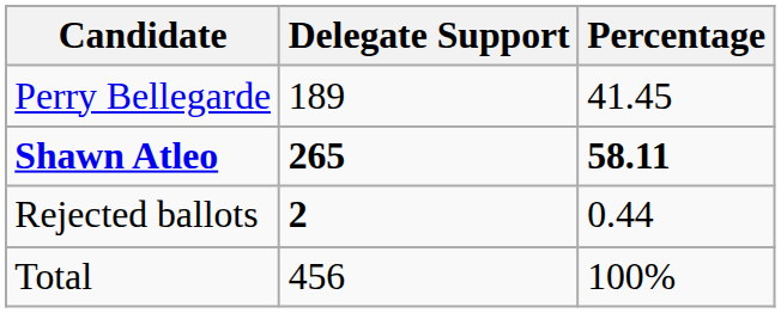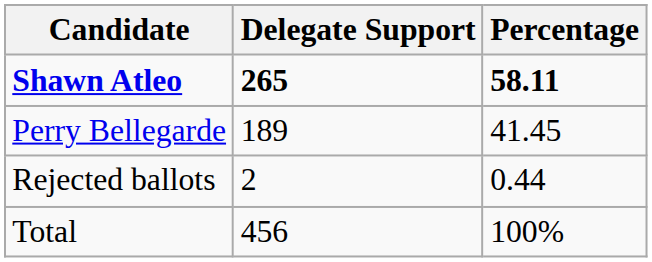 <table class="wikitable">
 <tr>
 <th>Candidate</th>
 <th>Delegate Support</th>
 <th>Percentage</th>
 </tr>
 <tr>
+<td><strong><a href='#'>Shawn Atleo</a></strong></td>
+<td><strong>265</strong></td>
+<td><strong>58.11</strong></td>
+</tr>
+<tr>
 <td><a href='#'>Perry Bellegarde</a></td>
 <td>189</td>
 <td>41.45</td>
 </tr>
 <tr>
-<td><strong><a href='#'>Shawn Atleo</a></strong></td>
-<td><strong>265</strong></td>
-<td><strong>58.11</strong></td>
-</tr>
-<tr>
 <td>Rejected ballots</td>
-<td><strong>2</strong></td>
+<td>2</td>
 <td>0.44</td>
 </tr>
 <tr>
 <td>Total</td>
 <td>456</td>
 <td>100%</td>
 </tr>
 </table>
